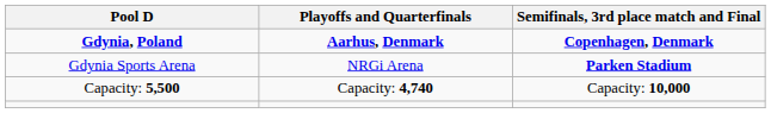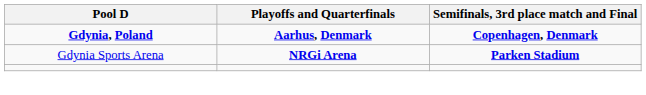 <table class=wikitable style=text-align:center>
 <tr>
 <th width=33%>Pool D</th>
 <th width=33%>Playoffs and Quarterfinals</th>
 <th width=33%>Semifinals, 3rd place match and Final</th>
 </tr>
 <tr>
 <td> <strong><a href='#'>Gdynia</a>, <a href='#'>Poland</a></strong></td>
 <td> <strong><a href='#'>Aarhus</a>, <a href='#'>Denmark</a></strong></td>
 <td> <strong><a href='#'>Copenhagen</a>, <a href='#'>Denmark</a></strong></td>
 </tr>
 <tr>
 <td><a href='#'>Gdynia Sports Arena</a></td>
-<td><a href='#'>NRGi Arena</a></td>
+<td><strong><a href='#'>NRGi Arena</a></strong></td>
 <td><strong><a href='#'>Parken Stadium</a></strong></td>
-</tr>
-<tr>
-<td>Capacity: <strong>5,500</strong></td>
-<td>Capacity: <strong>4,740</strong></td>
-<td>Capacity: <strong>10,000</strong></td>
 </tr>
 <tr>
 <td></td>
 <td></td>
 <td></td>
 </tr>
 </table>
